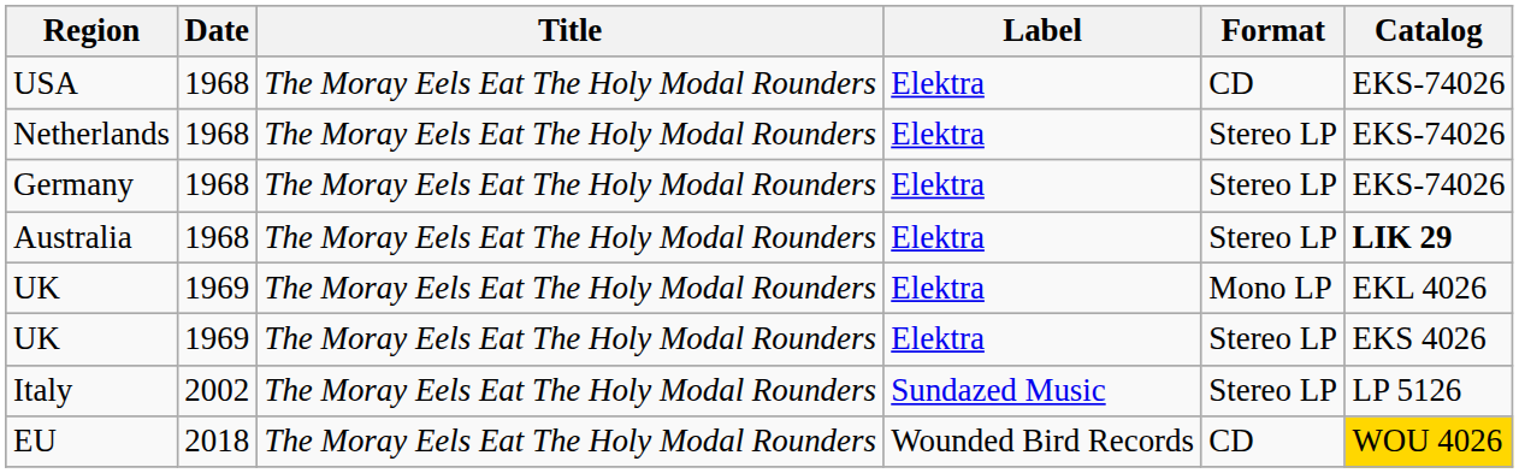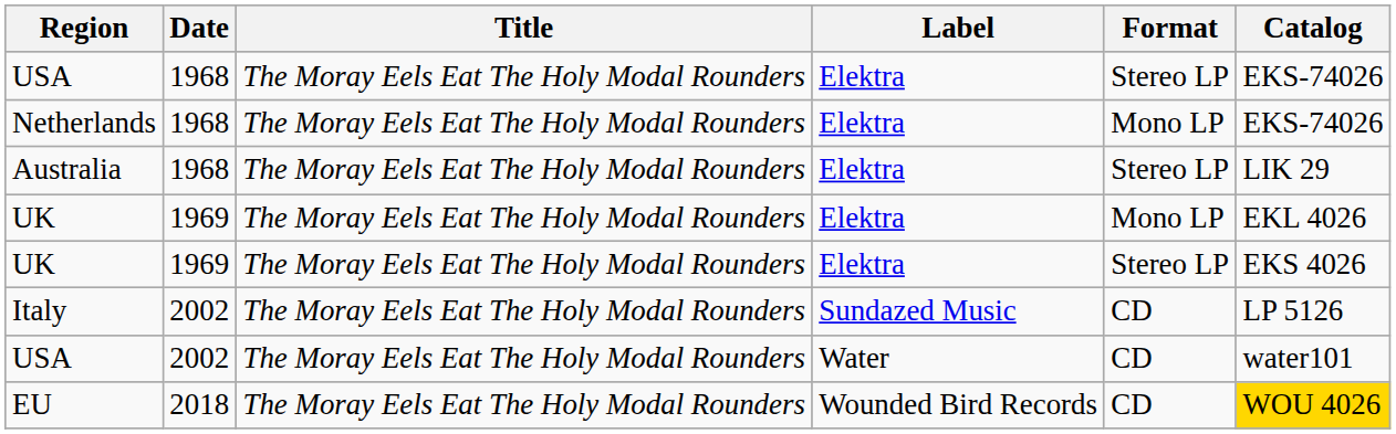 <table class="wikitable">
 <tr>
 <th>Region</th>
 <th>Date</th>
 <th>Title</th>
 <th>Label</th>
 <th>Format</th>
 <th>Catalog</th>
 </tr>
 <tr>
 <td>USA</td>
 <td>1968</td>
 <td><em>The Moray Eels Eat The Holy Modal Rounders</em></td>
 <td><a href='#'>Elektra</a></td>
-<td>CD</td>
+<td>Stereo LP</td>
 <td>EKS-74026</td>
 </tr>
 <tr>
 <td>Netherlands</td>
 <td>1968</td>
 <td><em>The Moray Eels Eat The Holy Modal Rounders</em></td>
 <td><a href='#'>Elektra</a></td>
-<td>Stereo LP</td>
-<td>EKS-74026</td>
-</tr>
-<tr>
-<td>Germany</td>
-<td>1968</td>
-<td><em>The Moray Eels Eat The Holy Modal Rounders</em></td>
-<td><a href='#'>Elektra</a></td>
-<td>Stereo LP</td>
+<td>Mono LP</td>
 <td>EKS-74026</td>
 </tr>
 <tr>
 <td>Australia</td>
 <td>1968</td>
 <td><em>The Moray Eels Eat The Holy Modal Rounders</em></td>
 <td><a href='#'>Elektra</a></td>
 <td>Stereo LP</td>
-<td><strong>LIK 29</strong></td>
+<td>LIK 29</td>
 </tr>
 <tr>
 <td>UK</td>
 <td>1969</td>
 <td><em>The Moray Eels Eat The Holy Modal Rounders</em></td>
 <td><a href='#'>Elektra</a></td>
 <td>Mono LP</td>
 <td>EKL 4026</td>
 </tr>
 <tr>
 <td>UK</td>
 <td>1969</td>
 <td><em>The Moray Eels Eat The Holy Modal Rounders</em></td>
 <td><a href='#'>Elektra</a></td>
 <td>Stereo LP</td>
 <td>EKS 4026</td>
 </tr>
 <tr>
 <td>Italy</td>
 <td>2002</td>
 <td><em>The Moray Eels Eat The Holy Modal Rounders</em></td>
 <td><a href='#'>Sundazed Music</a></td>
-<td>Stereo LP</td>
+<td>CD</td>
 <td>LP 5126</td>
+</tr>
+<tr>
+<td>USA</td>
+<td>2002</td>
+<td><em>The Moray Eels Eat The Holy Modal Rounders</em></td>
+<td>Water</td>
+<td>CD</td>
+<td>water101</td>
 </tr>
 <tr>
 <td>EU</td>
 <td>2018</td>
 <td><em>The Moray Eels Eat The Holy Modal Rounders</em></td>
 <td>Wounded Bird Records</td>
 <td>CD</td>
 <td style="background: gold;">WOU 4026</td>
 </tr>
 </table>
